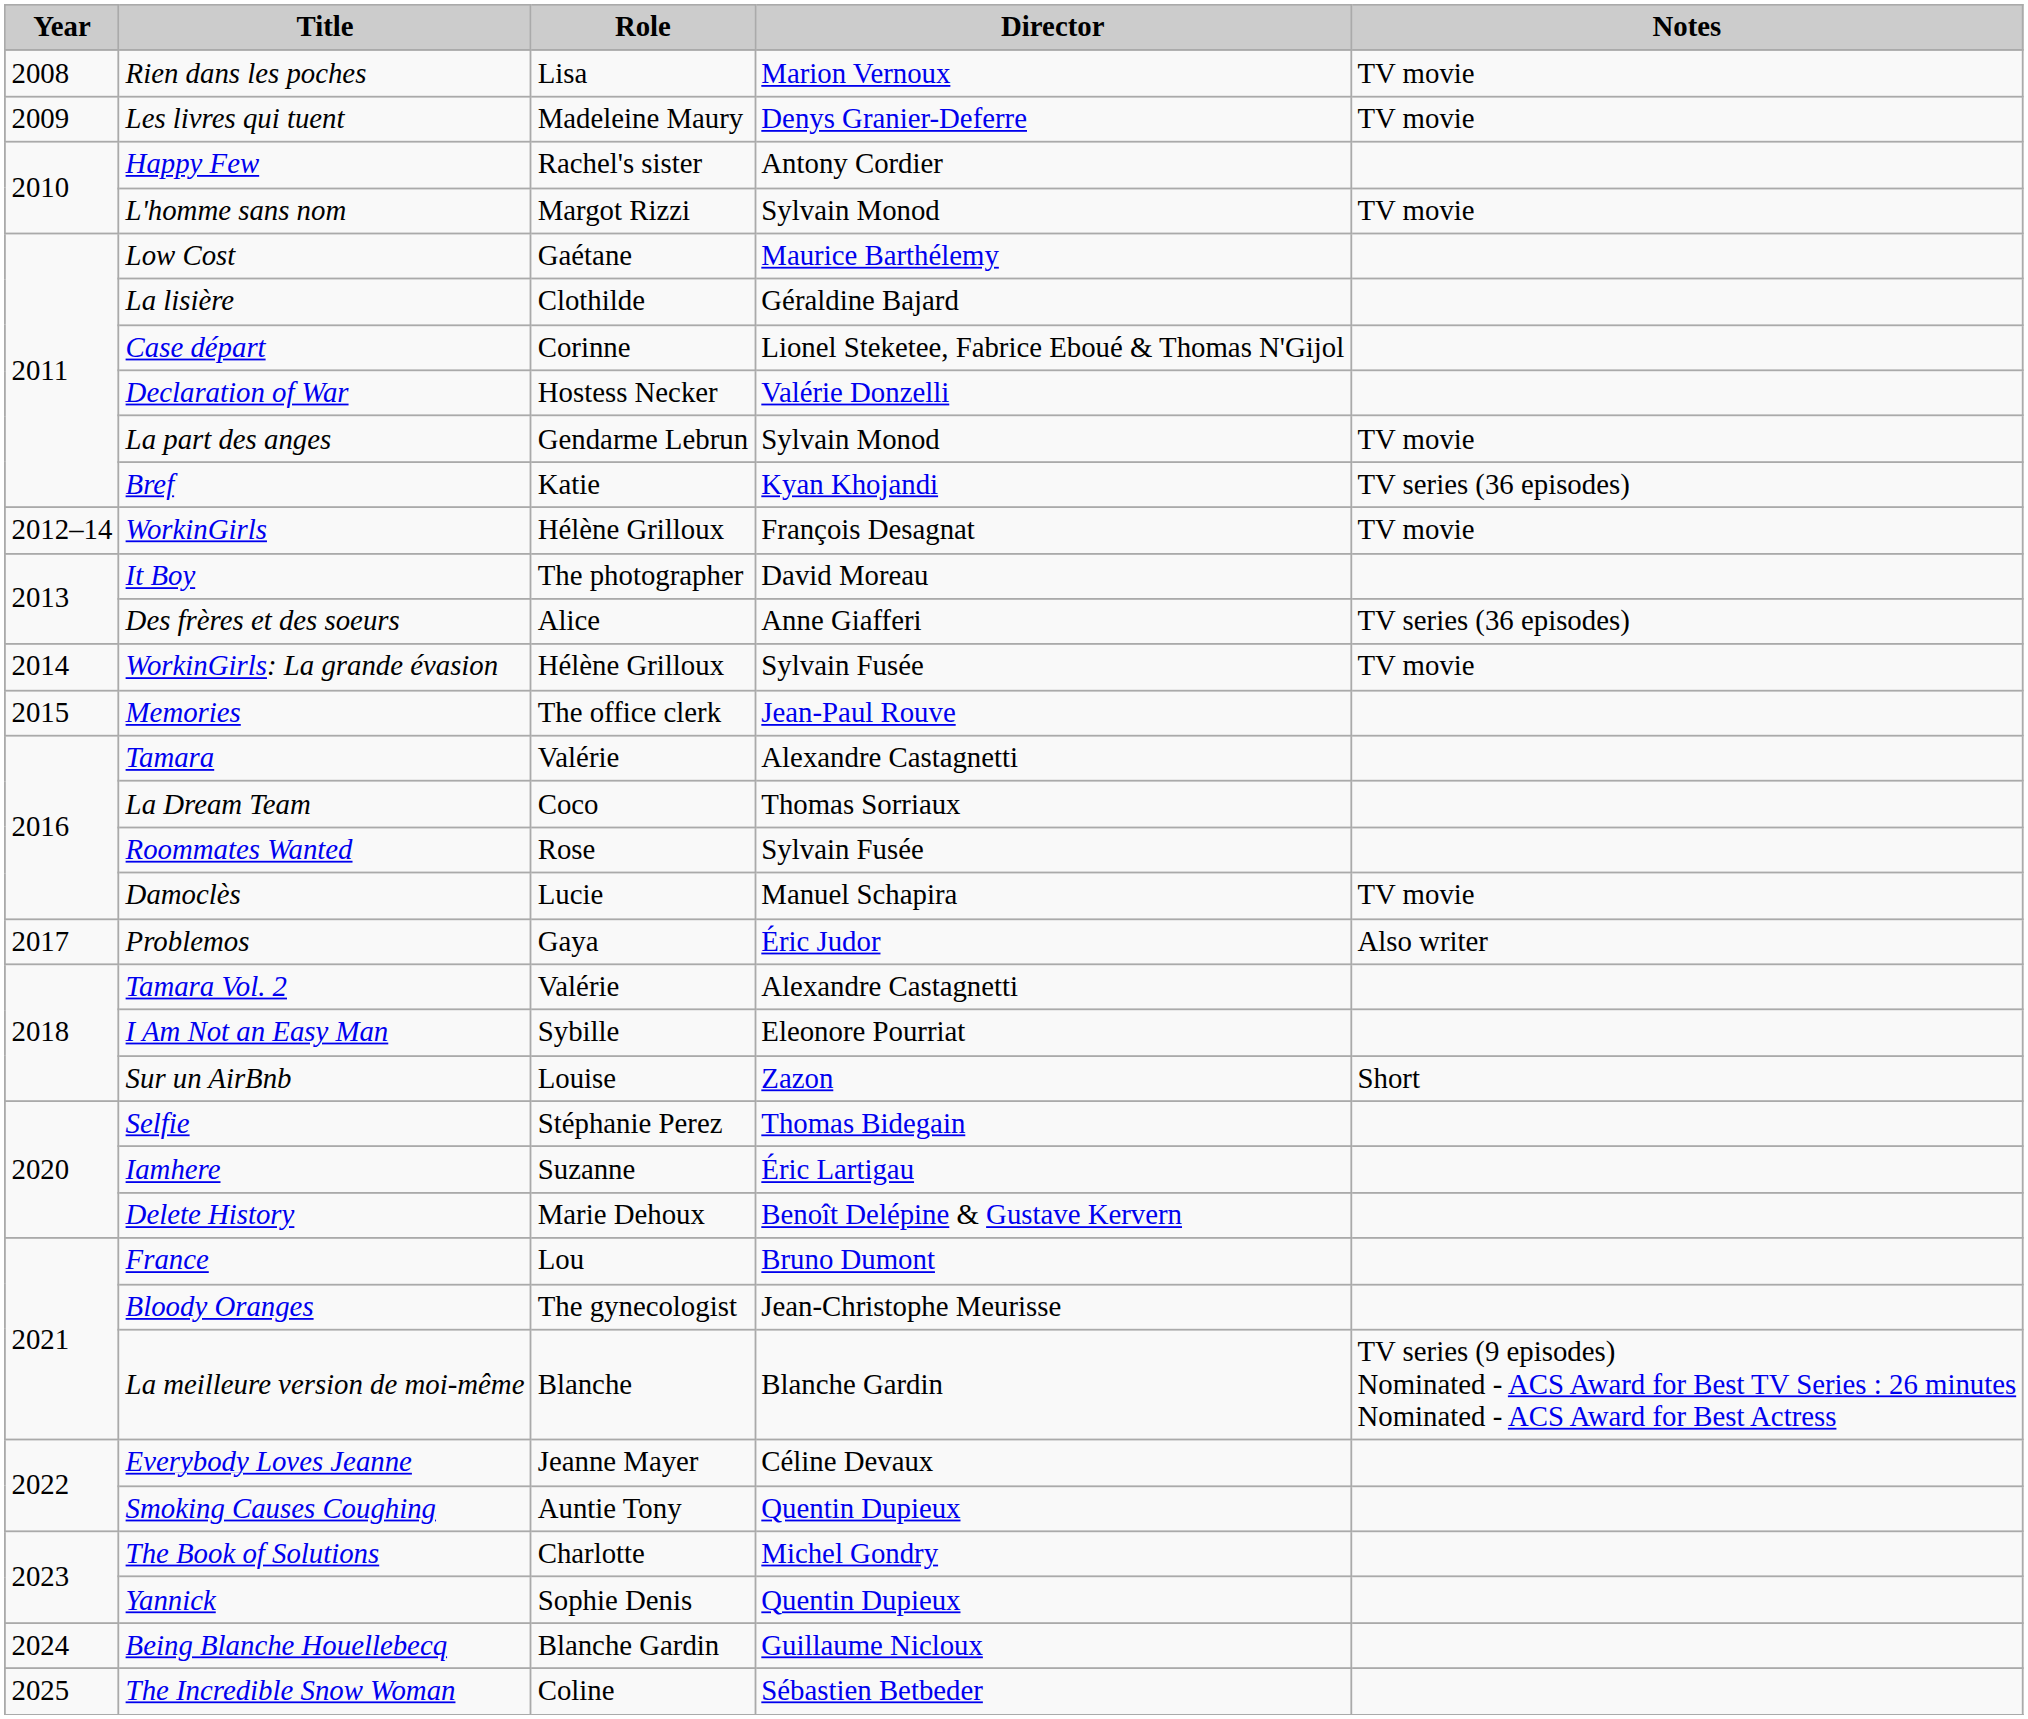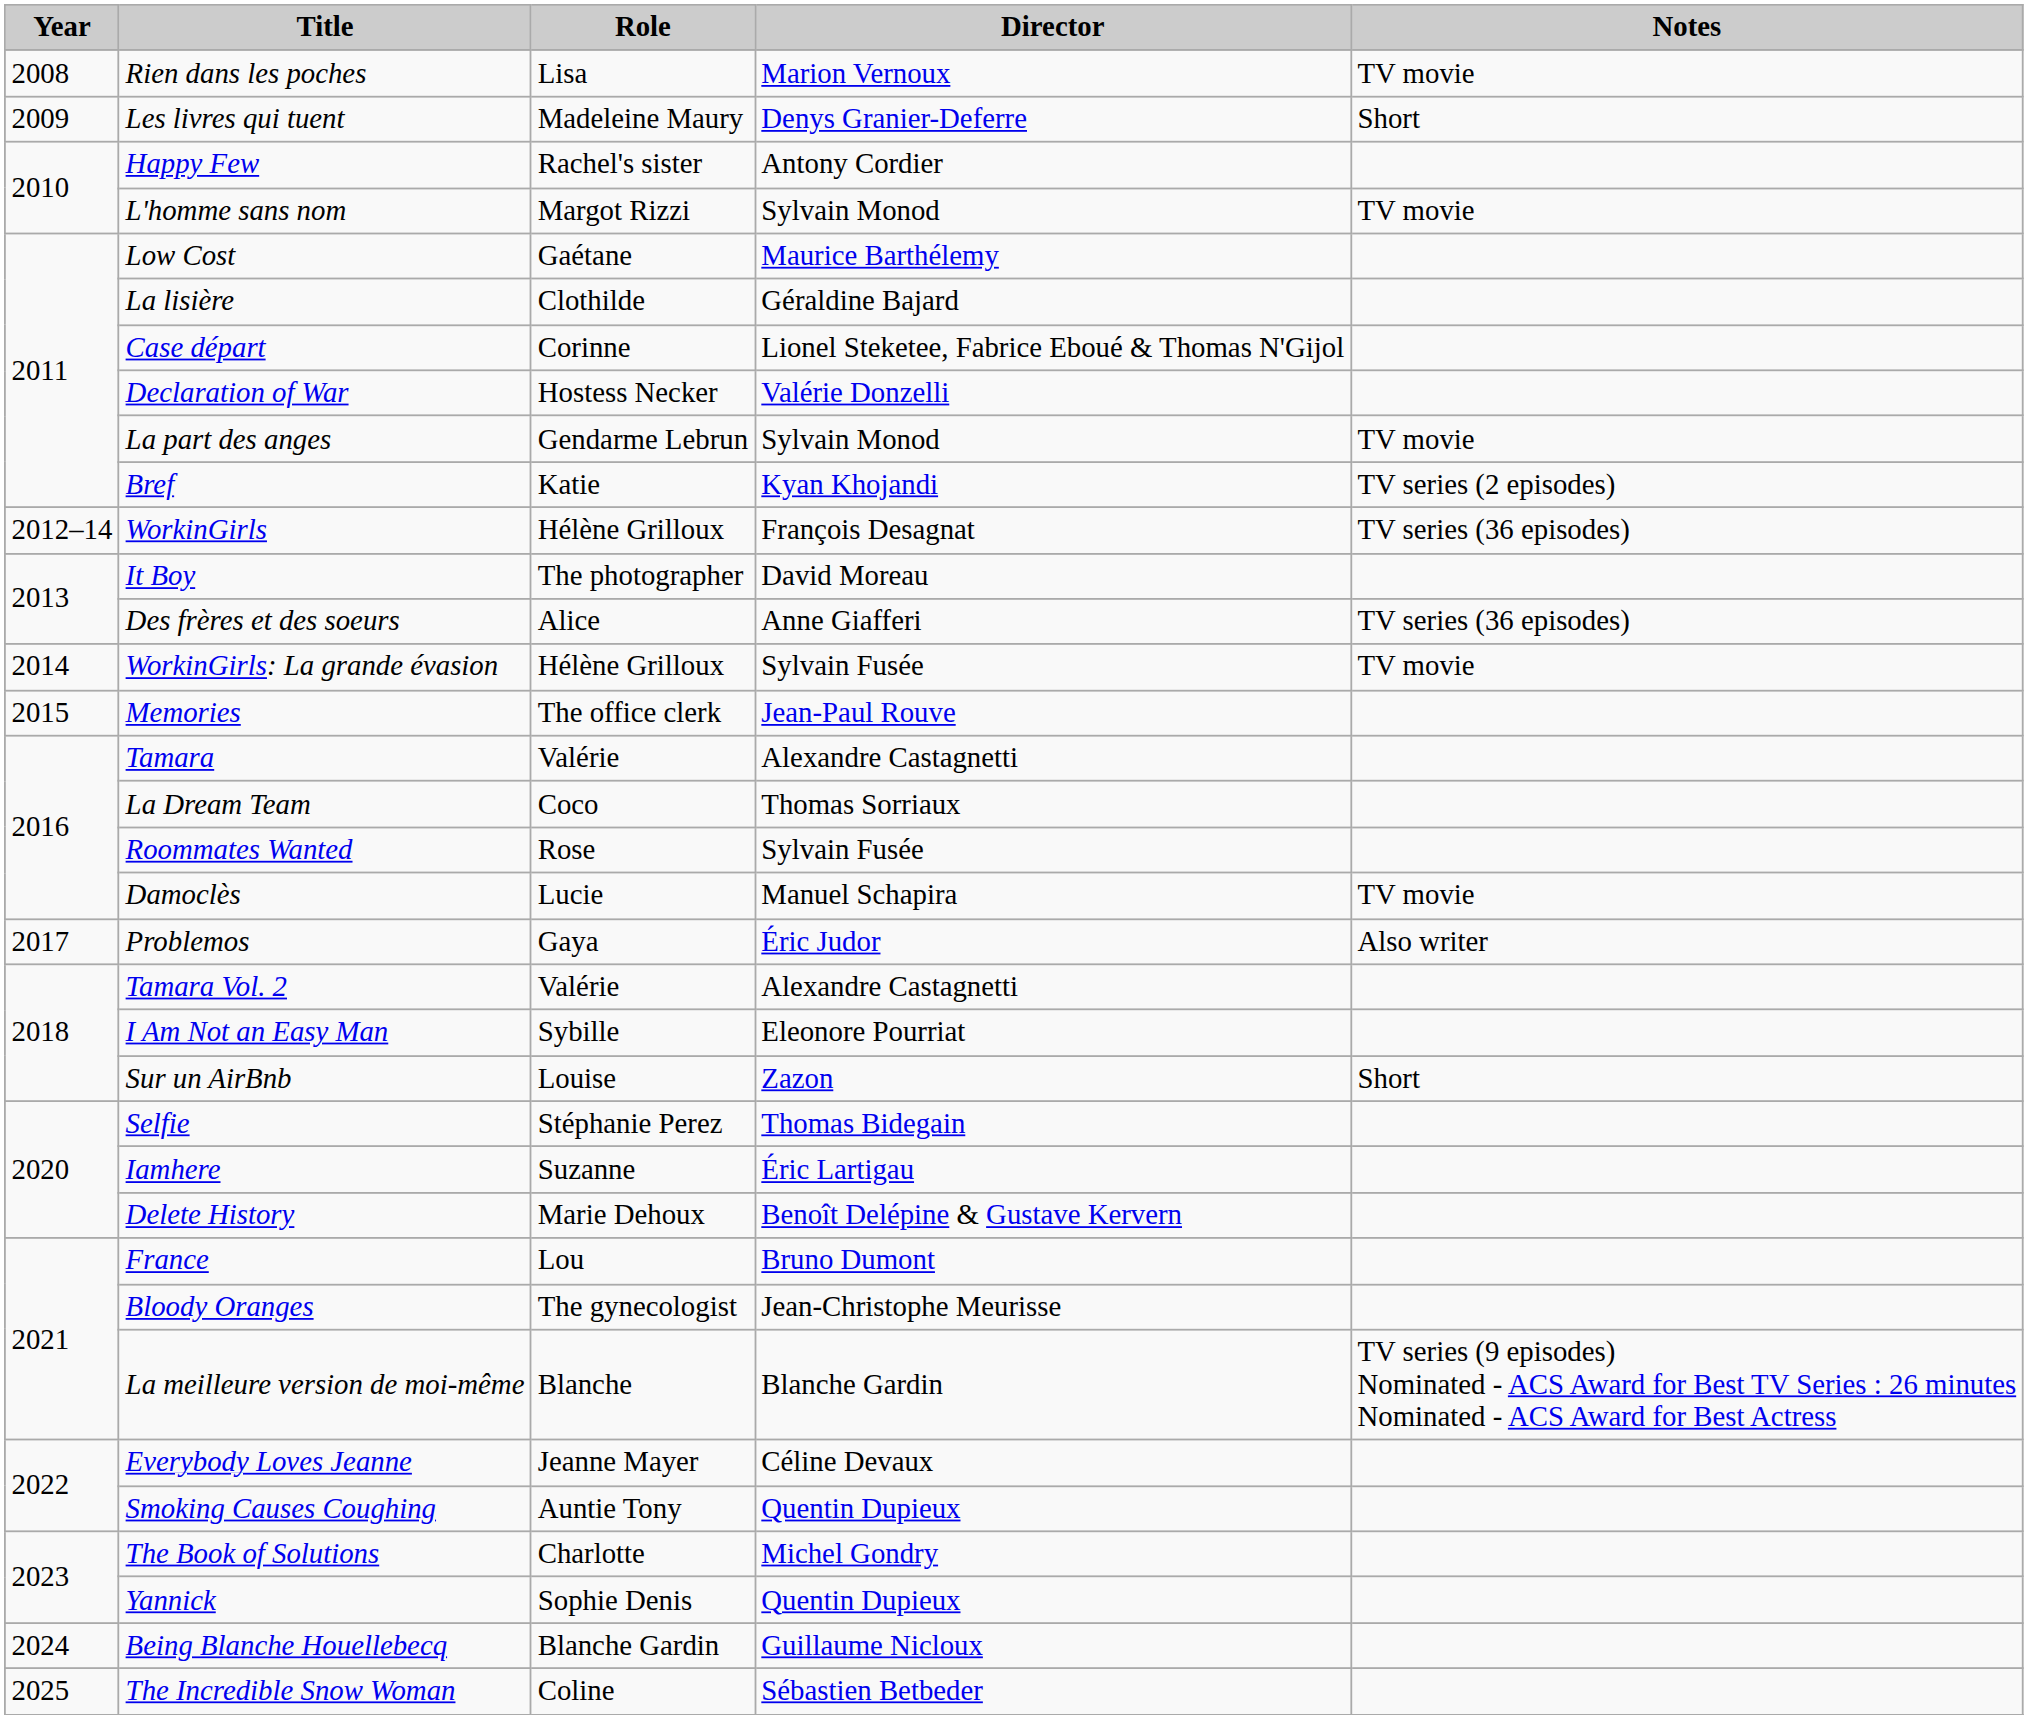 <table class="wikitable">
 <tr>
 <th style="background: #CCCCCC;">Year</th>
 <th style="background: #CCCCCC;">Title</th>
 <th style="background: #CCCCCC;">Role</th>
 <th style="background: #CCCCCC;">Director</th>
 <th style="background: #CCCCCC;">Notes</th>
 </tr>
 <tr>
 <td>2008</td>
 <td><em>Rien dans les poches</em></td>
 <td>Lisa</td>
 <td><a href='#'>Marion Vernoux</a></td>
 <td>TV movie</td>
 </tr>
 <tr>
 <td>2009</td>
 <td><em>Les livres qui tuent</em></td>
 <td>Madeleine Maury</td>
 <td><a href='#'>Denys Granier-Deferre</a></td>
-<td>TV movie</td>
+<td>Short</td>
 </tr>
 <tr>
 <td rowspan=2>2010</td>
 <td><em><a href='#'>Happy Few</a></em></td>
 <td>Rachel's sister</td>
 <td>Antony Cordier</td>
 <td></td>
 </tr>
 <tr>
 <td><em>L'homme sans nom</em></td>
 <td>Margot Rizzi</td>
 <td>Sylvain Monod</td>
 <td>TV movie</td>
 </tr>
 <tr>
 <td rowspan=6>2011</td>
 <td><em>Low Cost</em></td>
 <td>Gaétane</td>
 <td><a href='#'>Maurice Barthélemy</a></td>
 <td></td>
 </tr>
 <tr>
 <td><em>La lisière</em></td>
 <td>Clothilde</td>
 <td>Géraldine Bajard</td>
 <td></td>
 </tr>
 <tr>
 <td><em><a href='#'>Case départ</a></em></td>
 <td>Corinne</td>
 <td>Lionel Steketee, Fabrice Eboué & Thomas N'Gijol</td>
 <td></td>
 </tr>
 <tr>
 <td><em><a href='#'>Declaration of War</a></em></td>
 <td>Hostess Necker</td>
 <td><a href='#'>Valérie Donzelli</a></td>
 <td></td>
 </tr>
 <tr>
 <td><em>La part des anges</em></td>
 <td>Gendarme Lebrun</td>
 <td>Sylvain Monod</td>
 <td>TV movie</td>
 </tr>
 <tr>
 <td><em><a href='#'>Bref</a></em></td>
 <td>Katie</td>
 <td><a href='#'>Kyan Khojandi</a></td>
-<td>TV series (36 episodes)</td>
+<td>TV series (2 episodes)</td>
 </tr>
 <tr>
 <td>2012–14</td>
 <td><em><a href='#'>WorkinGirls</a></em></td>
 <td>Hélène Grilloux</td>
 <td>François Desagnat</td>
-<td>TV movie</td>
+<td>TV series (36 episodes)</td>
 </tr>
 <tr>
 <td rowspan=2>2013</td>
 <td><em><a href='#'>It Boy</a></em></td>
 <td>The photographer</td>
 <td>David Moreau</td>
 <td></td>
 </tr>
 <tr>
 <td><em>Des frères et des soeurs</em></td>
 <td>Alice</td>
 <td>Anne Giafferi</td>
 <td>TV series (36 episodes)</td>
 </tr>
 <tr>
 <td>2014</td>
 <td><em><a href='#'>WorkinGirls</a>: La grande évasion</em></td>
 <td>Hélène Grilloux</td>
 <td>Sylvain Fusée</td>
 <td>TV movie</td>
 </tr>
 <tr>
 <td>2015</td>
 <td><em><a href='#'>Memories</a></em></td>
 <td>The office clerk</td>
 <td><a href='#'>Jean-Paul Rouve</a></td>
 <td></td>
 </tr>
 <tr>
 <td rowspan=4>2016</td>
 <td><em><a href='#'>Tamara</a></em></td>
 <td>Valérie</td>
 <td>Alexandre Castagnetti</td>
 <td></td>
 </tr>
 <tr>
 <td><em>La Dream Team</em></td>
 <td>Coco</td>
 <td>Thomas Sorriaux</td>
 <td></td>
 </tr>
 <tr>
 <td><em><a href='#'>Roommates Wanted</a></em></td>
 <td>Rose</td>
 <td>Sylvain Fusée</td>
 <td></td>
 </tr>
 <tr>
 <td><em>Damoclès</em></td>
 <td>Lucie</td>
 <td>Manuel Schapira</td>
 <td>TV movie</td>
 </tr>
 <tr>
 <td>2017</td>
 <td><em>Problemos</em></td>
 <td>Gaya</td>
 <td><a href='#'>Éric Judor</a></td>
 <td>Also writer</td>
 </tr>
 <tr>
 <td rowspan=3>2018</td>
 <td><em><a href='#'>Tamara Vol. 2</a></em></td>
 <td>Valérie</td>
 <td>Alexandre Castagnetti</td>
 <td></td>
 </tr>
 <tr>
 <td><em><a href='#'>I Am Not an Easy Man</a></em></td>
 <td>Sybille</td>
 <td>Eleonore Pourriat</td>
 <td></td>
 </tr>
 <tr>
 <td><em>Sur un AirBnb</em></td>
 <td>Louise</td>
 <td><a href='#'>Zazon</a></td>
 <td>Short</td>
 </tr>
 <tr>
 <td rowspan=3>2020</td>
 <td><em><a href='#'>Selfie</a></em></td>
 <td>Stéphanie Perez</td>
 <td><a href='#'>Thomas Bidegain</a></td>
 <td></td>
 </tr>
 <tr>
 <td><em><a href='#'>Iamhere</a></em></td>
 <td>Suzanne</td>
 <td><a href='#'>Éric Lartigau</a></td>
 <td></td>
 </tr>
 <tr>
 <td><em><a href='#'>Delete History</a></em></td>
 <td>Marie Dehoux</td>
 <td><a href='#'>Benoît Delépine</a> & <a href='#'>Gustave Kervern</a></td>
 <td></td>
 </tr>
 <tr>
 <td rowspan=3>2021</td>
 <td><em><a href='#'>France</a></em></td>
 <td>Lou</td>
 <td><a href='#'>Bruno Dumont</a></td>
 <td></td>
 </tr>
 <tr>
 <td><em><a href='#'>Bloody Oranges</a></em></td>
 <td>The gynecologist</td>
 <td>Jean-Christophe Meurisse</td>
 <td></td>
 </tr>
 <tr>
 <td><em>La meilleure version de moi-même</em></td>
 <td>Blanche</td>
 <td>Blanche Gardin</td>
 <td>TV series (9 episodes)<br>Nominated - <a href='#'>ACS Award for Best TV Series : 26 minutes</a><br>Nominated - <a href='#'>ACS Award for Best Actress</a></td>
 </tr>
 <tr>
 <td rowspan=2>2022</td>
 <td><em><a href='#'>Everybody Loves Jeanne</a></em></td>
 <td>Jeanne Mayer</td>
 <td>Céline Devaux</td>
 <td></td>
 </tr>
 <tr>
 <td><em><a href='#'>Smoking Causes Coughing</a></em></td>
 <td>Auntie Tony</td>
 <td><a href='#'>Quentin Dupieux</a></td>
 <td></td>
 </tr>
 <tr>
 <td rowspan="2">2023</td>
 <td><em><a href='#'>The Book of Solutions</a></em></td>
 <td>Charlotte</td>
 <td><a href='#'>Michel Gondry</a></td>
 <td></td>
 </tr>
 <tr>
 <td><em><a href='#'>Yannick</a></em></td>
 <td>Sophie Denis</td>
 <td><a href='#'>Quentin Dupieux</a></td>
 <td></td>
 </tr>
 <tr>
 <td>2024</td>
 <td><em><a href='#'>Being Blanche Houellebecq</a></em></td>
 <td>Blanche Gardin</td>
 <td><a href='#'>Guillaume Nicloux</a></td>
 <td></td>
 </tr>
 <tr>
 <td>2025</td>
 <td><em><a href='#'>The Incredible Snow Woman</a></em></td>
 <td>Coline</td>
 <td><a href='#'>Sébastien Betbeder</a></td>
 <td></td>
 </tr>
 <tr>
 </tr>
 </table>
